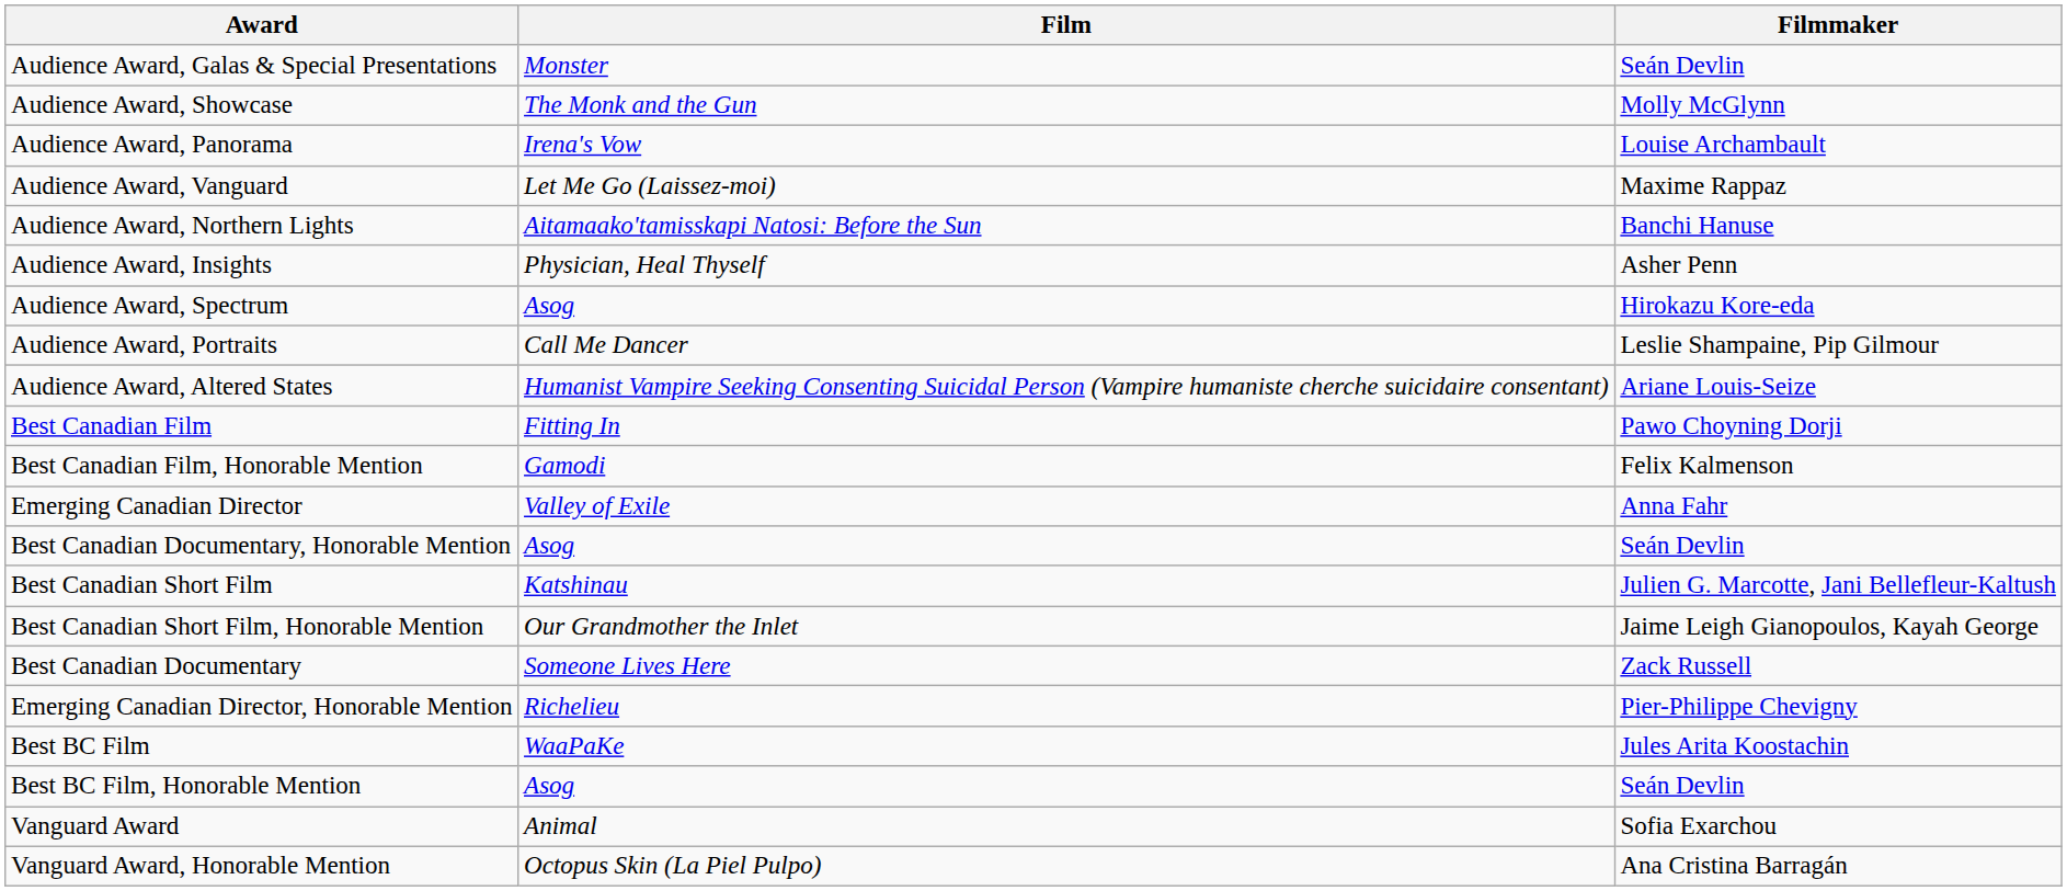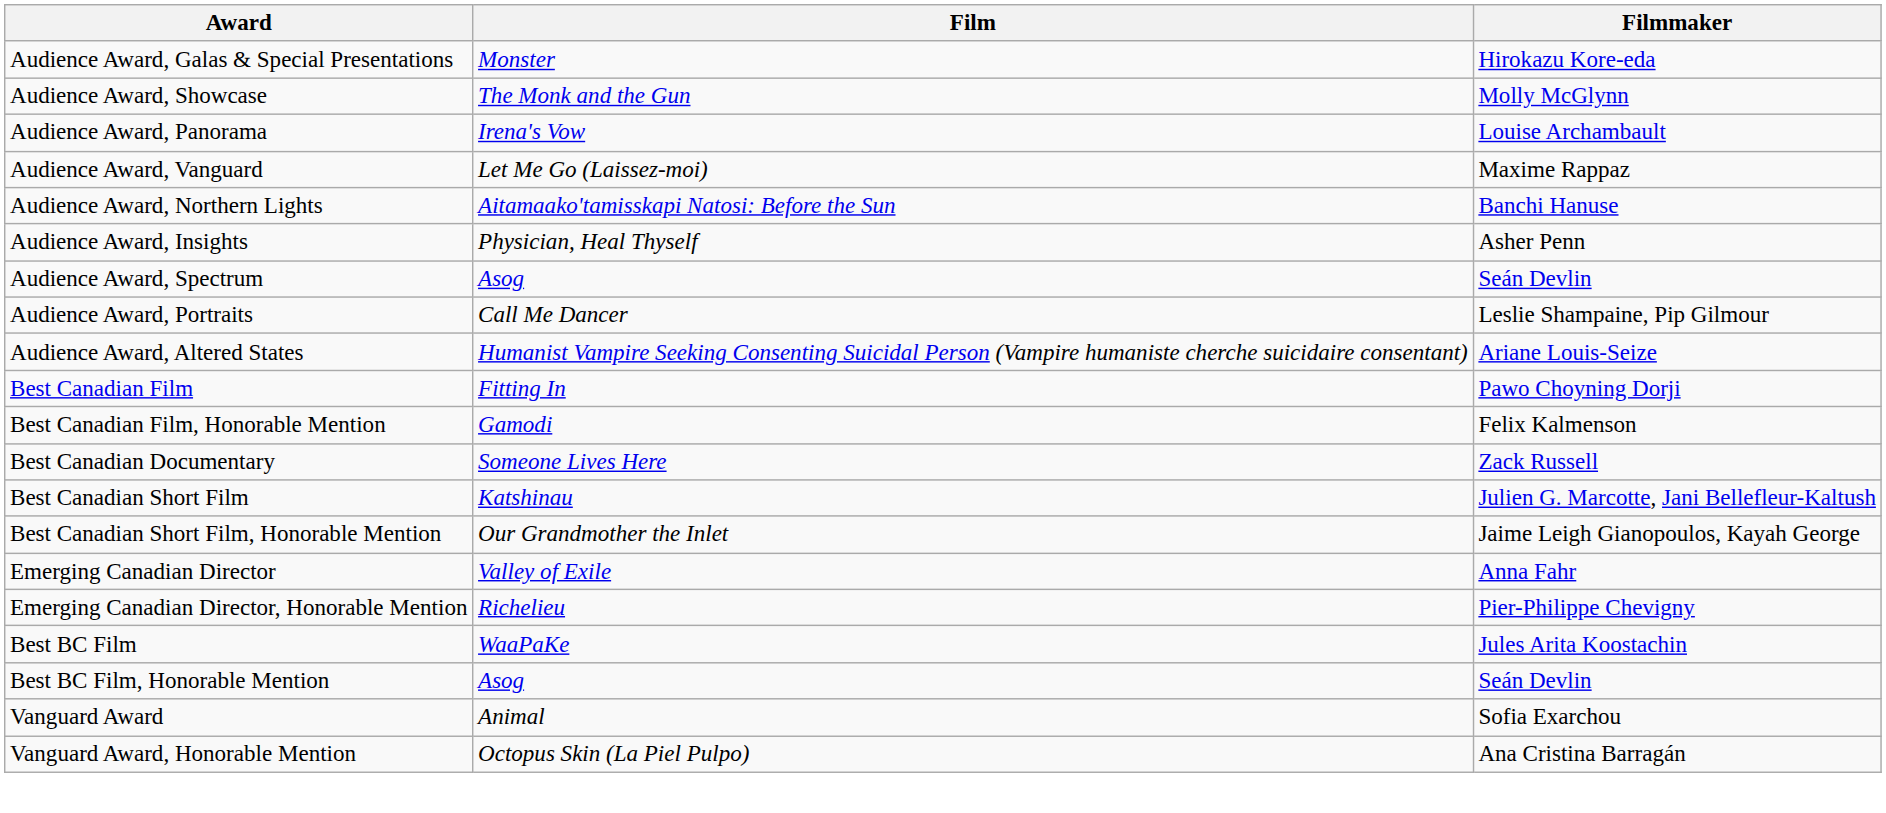 <table class="wikitable">
 <tr>
 <th>Award</th>
 <th>Film</th>
 <th>Filmmaker</th>
 </tr>
 <tr>
 <td>Audience Award, Galas & Special Presentations</td>
 <td><em><a href='#'>Monster</a></em></td>
-<td><a href='#'>Seán Devlin</a></td>
+<td><a href='#'>Hirokazu Kore-eda</a></td>
 </tr>
 <tr>
 <td>Audience Award, Showcase</td>
 <td><em><a href='#'>The Monk and the Gun</a></em></td>
 <td><a href='#'>Molly McGlynn</a></td>
 </tr>
 <tr>
 <td>Audience Award, Panorama</td>
 <td><em><a href='#'>Irena's Vow</a></em></td>
 <td><a href='#'>Louise Archambault</a></td>
 </tr>
 <tr>
 <td>Audience Award, Vanguard</td>
 <td><em>Let Me Go (Laissez-moi)</em></td>
 <td>Maxime Rappaz</td>
 </tr>
 <tr>
 <td>Audience Award, Northern Lights</td>
 <td><em><a href='#'>Aitamaako'tamisskapi Natosi: Before the Sun</a></em></td>
 <td><a href='#'>Banchi Hanuse</a></td>
 </tr>
 <tr>
 <td>Audience Award, Insights</td>
 <td><em>Physician, Heal Thyself</em></td>
 <td>Asher Penn</td>
 </tr>
 <tr>
 <td>Audience Award, Spectrum</td>
 <td><em><a href='#'>Asog</a></em></td>
-<td><a href='#'>Hirokazu Kore-eda</a></td>
+<td><a href='#'>Seán Devlin</a></td>
 </tr>
 <tr>
 <td>Audience Award, Portraits</td>
 <td><em>Call Me Dancer</em></td>
 <td>Leslie Shampaine, Pip Gilmour</td>
 </tr>
 <tr>
 <td>Audience Award, Altered States</td>
 <td><em><a href='#'>Humanist Vampire Seeking Consenting Suicidal Person</a> (Vampire humaniste cherche suicidaire consentant)</em></td>
 <td><a href='#'>Ariane Louis-Seize</a></td>
 </tr>
 <tr>
 <td><a href='#'>Best Canadian Film</a></td>
 <td><em><a href='#'>Fitting In</a></em></td>
 <td><a href='#'>Pawo Choyning Dorji</a></td>
 </tr>
 <tr>
 <td>Best Canadian Film, Honorable Mention</td>
 <td><em><a href='#'>Gamodi</a></em></td>
 <td>Felix Kalmenson</td>
 </tr>
 <tr>
-<td>Emerging Canadian Director</td>
-<td><em><a href='#'>Valley of Exile</a></em></td>
-<td><a href='#'>Anna Fahr</a></td>
-</tr>
-<tr>
-<td>Best Canadian Documentary, Honorable Mention</td>
-<td><em><a href='#'>Asog</a></em></td>
-<td><a href='#'>Seán Devlin</a></td>
+<td>Best Canadian Documentary</td>
+<td><em><a href='#'>Someone Lives Here</a></em></td>
+<td><a href='#'>Zack Russell</a></td>
 </tr>
 <tr>
 <td>Best Canadian Short Film</td>
 <td><em><a href='#'>Katshinau</a></em></td>
 <td><a href='#'>Julien G. Marcotte</a>, <a href='#'>Jani Bellefleur-Kaltush</a></td>
 </tr>
 <tr>
 <td>Best Canadian Short Film, Honorable Mention</td>
 <td><em>Our Grandmother the Inlet</em></td>
 <td>Jaime Leigh Gianopoulos, Kayah George</td>
 </tr>
 <tr>
-<td>Best Canadian Documentary</td>
-<td><em><a href='#'>Someone Lives Here</a></em></td>
-<td><a href='#'>Zack Russell</a></td>
+<td>Emerging Canadian Director</td>
+<td><em><a href='#'>Valley of Exile</a></em></td>
+<td><a href='#'>Anna Fahr</a></td>
 </tr>
 <tr>
 <td>Emerging Canadian Director, Honorable Mention</td>
 <td><em><a href='#'>Richelieu</a></em></td>
 <td><a href='#'>Pier-Philippe Chevigny</a></td>
 </tr>
 <tr>
 <td>Best BC Film</td>
 <td><em><a href='#'>WaaPaKe</a></em></td>
 <td><a href='#'>Jules Arita Koostachin</a></td>
 </tr>
 <tr>
 <td>Best BC Film, Honorable Mention</td>
 <td><em><a href='#'>Asog</a></em></td>
 <td><a href='#'>Seán Devlin</a></td>
 </tr>
 <tr>
 <td>Vanguard Award</td>
 <td><em>Animal</em></td>
 <td>Sofia Exarchou</td>
 </tr>
 <tr>
 <td>Vanguard Award, Honorable Mention</td>
 <td><em>Octopus Skin (La Piel Pulpo)</em></td>
 <td>Ana Cristina Barragán</td>
 </tr>
 </table>
